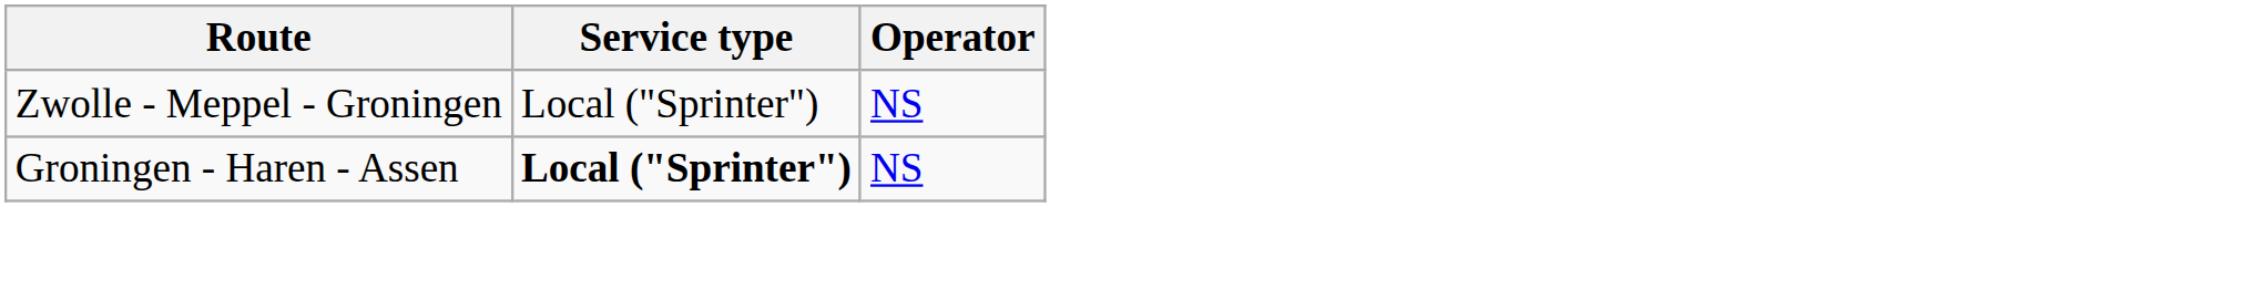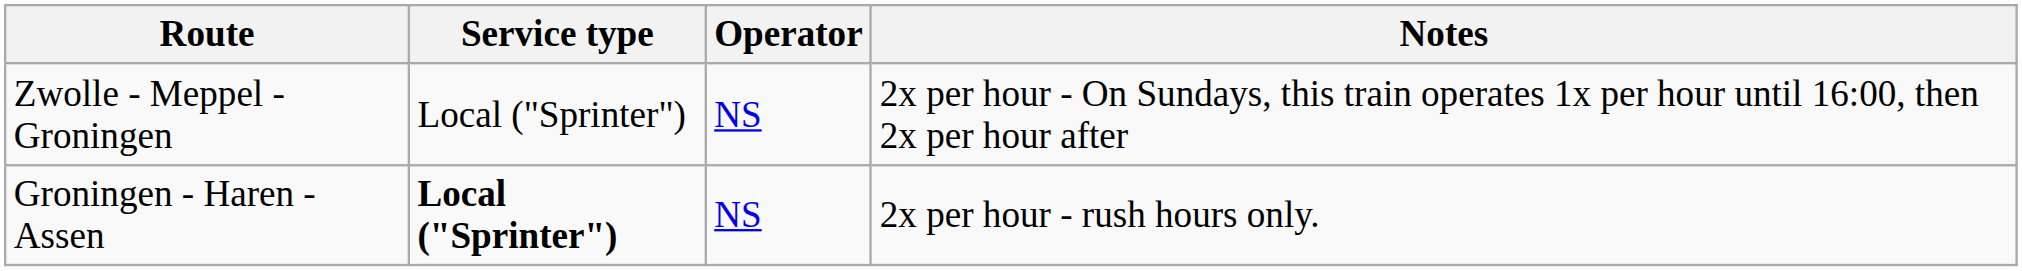 <table class="wikitable">
 <tr>
 <th>Route</th>
 <th>Service type</th>
 <th>Operator</th>
+<th>Notes</th>
 </tr>
 <tr>
 <td>Zwolle - Meppel - Groningen</td>
 <td>Local ("Sprinter")</td>
 <td><a href='#'>NS</a></td>
+<td>2x per hour - On Sundays, this train operates 1x per hour until 16:00, then 2x per hour after</td>
 </tr>
 <tr>
 <td>Groningen - Haren - Assen</td>
 <td><strong>Local ("Sprinter")</strong></td>
 <td><a href='#'>NS</a></td>
+<td>2x per hour - rush hours only.</td>
 </tr>
 </table>
